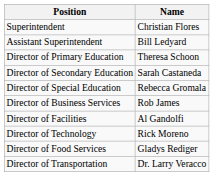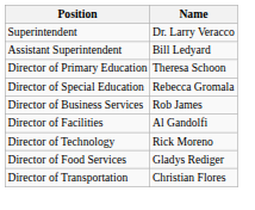 <table class="wikitable">
 <tr>
 <th>Position</th>
 <th>Name</th>
 </tr>
 <tr>
 <td>Superintendent</td>
-<td>Christian Flores</td>
+<td>Dr. Larry Veracco</td>
 </tr>
 <tr>
 <td>Assistant Superintendent</td>
 <td>Bill Ledyard</td>
 </tr>
 <tr>
 <td>Director of Primary Education</td>
 <td>Theresa Schoon</td>
-</tr>
-<tr>
-<td>Director of Secondary Education</td>
-<td>Sarah Castaneda</td>
 </tr>
 <tr>
 <td>Director of Special Education</td>
 <td>Rebecca Gromala</td>
 </tr>
 <tr>
 <td>Director of Business Services</td>
 <td>Rob James</td>
 </tr>
 <tr>
 <td>Director of Facilities</td>
 <td>Al Gandolfi</td>
 </tr>
 <tr>
 <td>Director of Technology</td>
 <td>Rick Moreno</td>
 </tr>
 <tr>
 <td>Director of Food Services</td>
 <td>Gladys Rediger</td>
 </tr>
 <tr>
 <td>Director of Transportation</td>
-<td>Dr. Larry Veracco</td>
+<td>Christian Flores</td>
 </tr>
 </table>
